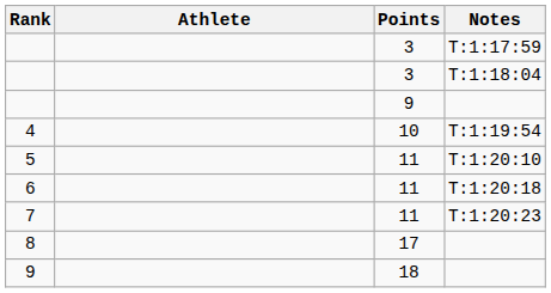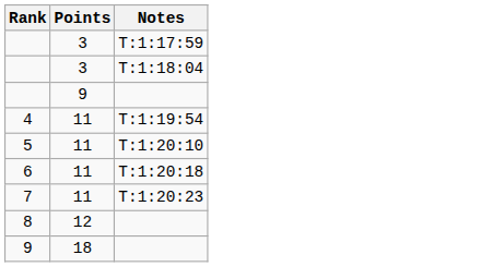 <table class="wikitable" style="text-align:center">
 <tr>
 <th>Rank</th>
-<th Style="width:18em">Athlete</th>
 <th>Points</th>
 <th>Notes</th>
 </tr>
 <tr>
 <td></td>
-<td style="text-align:left"></td>
 <td>3</td>
 <td>T:1:17:59</td>
 </tr>
 <tr>
 <td></td>
-<td style="text-align:left"></td>
 <td>3</td>
 <td>T:1:18:04</td>
 </tr>
 <tr>
 <td></td>
-<td style="text-align:left"></td>
 <td>9</td>
 <td></td>
 </tr>
 <tr>
 <td>4</td>
-<td style="text-align:left"></td>
-<td>10</td>
+<td>11</td>
 <td>T:1:19:54</td>
 </tr>
 <tr>
 <td>5</td>
-<td style="text-align:left"></td>
 <td>11</td>
 <td>T:1:20:10</td>
 </tr>
 <tr>
 <td>6</td>
-<td style="text-align:left"></td>
 <td>11</td>
 <td>T:1:20:18</td>
 </tr>
 <tr>
 <td>7</td>
-<td style="text-align:left"></td>
 <td>11</td>
 <td>T:1:20:23</td>
 </tr>
 <tr>
 <td>8</td>
-<td style="text-align:left"></td>
-<td>17</td>
+<td>12</td>
 <td></td>
 </tr>
 <tr>
 <td>9</td>
-<td style="text-align:left"></td>
 <td>18</td>
 <td></td>
 </tr>
 </table>
